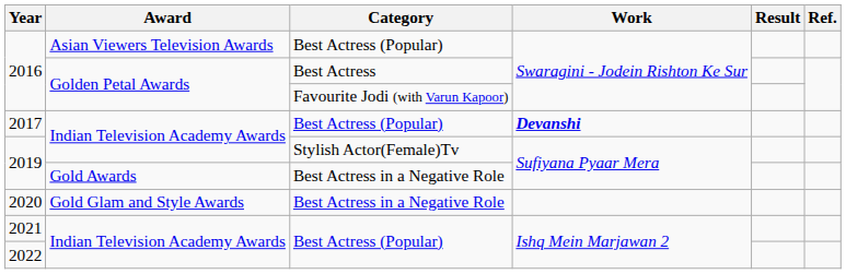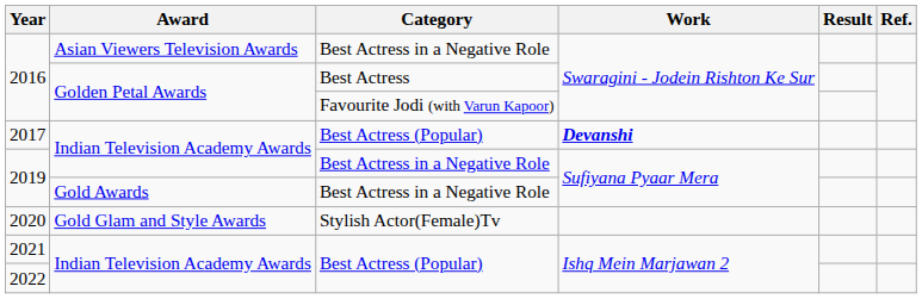 <table class="wikitable sortable">
 <tr>
 <th>Year</th>
 <th>Award</th>
 <th>Category</th>
 <th>Work</th>
 <th>Result</th>
 <th>Ref.</th>
 </tr>
 <tr>
 <td rowspan="3">2016</td>
 <td><a href='#'>Asian Viewers Television Awards</a></td>
-<td>Best Actress (Popular)</td>
+<td>Best Actress in a Negative Role</td>
 <td rowspan="3"><em><a href='#'>Swaragini - Jodein Rishton Ke Sur</a></em></td>
 <td></td>
 <td></td>
 </tr>
 <tr>
 <td rowspan="2"><a href='#'>Golden Petal Awards</a></td>
 <td>Best Actress</td>
 <td></td>
 <td rowspan="2"></td>
 </tr>
 <tr>
 <td>Favourite Jodi <small>(with <a href='#'>Varun Kapoor</a>)</small></td>
 <td></td>
 </tr>
 <tr>
 <td>2017</td>
 <td rowspan="2"><a href='#'>Indian Television Academy Awards</a></td>
 <td><a href='#'>Best Actress (Popular)</a></td>
 <td><strong><em><a href='#'>Devanshi</a></em></strong></td>
 <td></td>
 <td></td>
 </tr>
 <tr>
 <td rowspan=2>2019</td>
-<td>Stylish Actor(Female)Tv</td>
+<td><a href='#'>Best Actress in a Negative Role</a></td>
 <td rowspan=2><em><a href='#'>Sufiyana Pyaar Mera</a></em></td>
 <td></td>
 <td></td>
 </tr>
 <tr>
 <td><a href='#'>Gold Awards</a></td>
 <td>Best Actress in a Negative Role</td>
 <td></td>
 <td></td>
 </tr>
 <tr>
 <td>2020</td>
 <td><a href='#'>Gold Glam and Style Awards</a></td>
-<td><a href='#'>Best Actress in a Negative Role</a></td>
+<td>Stylish Actor(Female)Tv</td>
 <td></td>
 <td></td>
 <td></td>
 </tr>
 <tr>
 <td>2021</td>
 <td rowspan="2"><a href='#'>Indian Television Academy Awards</a></td>
 <td rowspan="2"><a href='#'>Best Actress (Popular)</a></td>
 <td rowspan="2"><em><a href='#'>Ishq Mein Marjawan 2</a></em></td>
 <td></td>
 <td></td>
 </tr>
 <tr>
 <td>2022</td>
 <td></td>
 <td></td>
 </tr>
 </table>
